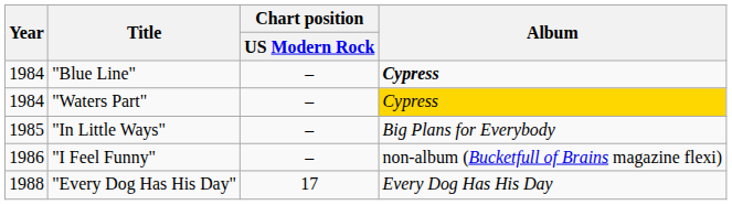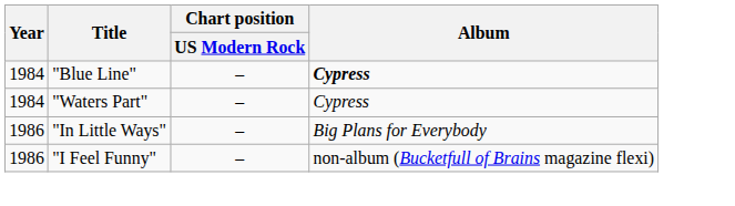 <table class="wikitable">
 <tr>
 <th rowspan=2>Year</th>
 <th rowspan=2>Title</th>
 <th>Chart position</th>
 <th rowspan=2>Album</th>
 </tr>
 <tr>
 <th>US <a href='#'>Modern Rock</a></th>
 </tr>
 <tr>
 <td>1984</td>
 <td>"Blue Line"</td>
 <td style="text-align:center;">–</td>
 <td><strong><em>Cypress</em></strong></td>
 </tr>
 <tr>
 <td>1984</td>
 <td>"Waters Part"</td>
 <td style="text-align:center;">–</td>
-<td style="background: gold;"><em>Cypress</em></td>
+<td><em>Cypress</em></td>
 </tr>
 <tr>
-<td>1985</td>
+<td>1986</td>
 <td>"In Little Ways"</td>
 <td style="text-align:center;">–</td>
 <td><em>Big Plans for Everybody</em></td>
 </tr>
 <tr>
 <td>1986</td>
 <td>"I Feel Funny"</td>
 <td style="text-align:center;">–</td>
 <td>non-album (<em><a href='#'>Bucketfull of Brains</a></em> magazine flexi)</td>
 </tr>
-<tr>
-<td>1988</td>
-<td>"Every Dog Has His Day"</td>
-<td style="text-align:center;">17</td>
-<td><em>Every Dog Has His Day</em></td>
-</tr>
 </table>
